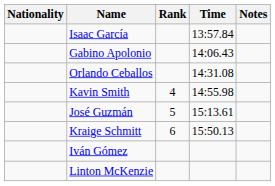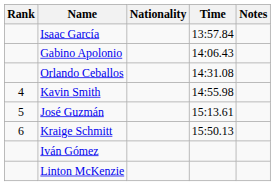 <table class="wikitable sortable" style="text-align:center;font-size:95%">
 <tr>
+<th>Rank</th>
+<th>Name</th>
 <th>Nationality</th>
-<th>Name</th>
-<th>Rank</th>
 <th>Time</th>
 <th>Notes</th>
 </tr>
 <tr>
+<td></td>
+<td align=left><a href='#'>Isaac García</a></td>
 <td align=left></td>
-<td align=left><a href='#'>Isaac García</a></td>
-<td></td>
 <td>13:57.84</td>
 <td></td>
 </tr>
 <tr>
+<td></td>
+<td align=left><a href='#'>Gabino Apolonio</a></td>
 <td align=left></td>
-<td align=left><a href='#'>Gabino Apolonio</a></td>
-<td></td>
 <td>14:06.43</td>
 <td></td>
 </tr>
 <tr>
+<td></td>
+<td align=left><a href='#'>Orlando Ceballos</a></td>
 <td align=left></td>
-<td align=left><a href='#'>Orlando Ceballos</a></td>
-<td></td>
 <td>14:31.08</td>
 <td></td>
 </tr>
 <tr>
+<td>4</td>
+<td align=left><a href='#'>Kavin Smith</a></td>
 <td align=left></td>
-<td align=left><a href='#'>Kavin Smith</a></td>
-<td>4</td>
 <td>14:55.98</td>
 <td></td>
 </tr>
 <tr>
+<td>5</td>
+<td align=left><a href='#'>José Guzmán</a></td>
 <td align=left></td>
-<td align=left><a href='#'>José Guzmán</a></td>
-<td>5</td>
 <td>15:13.61</td>
 <td></td>
 </tr>
 <tr>
+<td>6</td>
+<td align=left><a href='#'>Kraige Schmitt</a></td>
 <td align=left></td>
-<td align=left><a href='#'>Kraige Schmitt</a></td>
-<td>6</td>
 <td>15:50.13</td>
 <td></td>
 </tr>
 <tr>
+<td></td>
+<td align=left><a href='#'>Iván Gómez</a></td>
 <td align=left></td>
-<td align=left><a href='#'>Iván Gómez</a></td>
-<td></td>
 <td></td>
 <td></td>
 </tr>
 <tr>
+<td></td>
+<td align=left><a href='#'>Linton McKenzie</a></td>
 <td align=left></td>
-<td align=left><a href='#'>Linton McKenzie</a></td>
-<td></td>
 <td></td>
 <td></td>
 </tr>
 </table>
